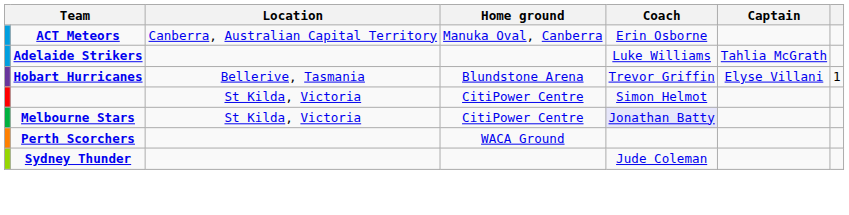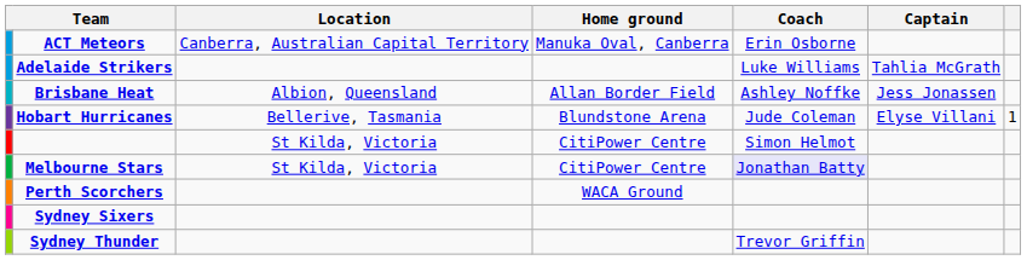 <table class="wikitable" style="font-size:100%;">
 <tr>
 <th colspan="2" style="width: auto;">Team</th>
 <th style="width: auto;">Location</th>
 <th style="width: auto; align=center">Home ground</th>
 <th style="width: auto;">Coach</th>
 <th style="width: auto;">Captain</th>
 <th style="width: auto;"></th>
 </tr>
 <tr align="center">
 <td style="background:#009FDF;"></td>
 <td><strong><a href='#'>ACT Meteors</a></strong></td>
 <td><a href='#'>Canberra</a>, <a href='#'>Australian Capital Territory</a></td>
 <td><a href='#'>Manuka Oval</a>, <a href='#'>Canberra</a></td>
 <td><a href='#'>Erin Osborne</a></td>
 <td></td>
 <td></td>
 </tr>
 <tr align="center">
 <td style="background:#009FDF;"></td>
 <td><strong><a href='#'>Adelaide Strikers</a></strong></td>
 <td></td>
 <td></td>
 <td><a href='#'>Luke Williams</a></td>
 <td><a href='#'>Tahlia McGrath</a></td>
 <td></td>
 </tr>
 <tr align="center">
+<td style="background:#00B3C4;"></td>
+<td><strong><a href='#'>Brisbane Heat</a></strong></td>
+<td><a href='#'>Albion</a>, <a href='#'>Queensland</a></td>
+<td><a href='#'>Allan Border Field</a></td>
+<td><a href='#'>Ashley Noffke</a></td>
+<td><a href='#'>Jess Jonassen</a></td>
+<td></td>
+</tr>
+<tr align="center">
 <td style="background:#69359C;"></td>
 <td><strong><a href='#'>Hobart Hurricanes</a></strong></td>
 <td><a href='#'>Bellerive</a>, <a href='#'>Tasmania</a></td>
 <td><a href='#'>Blundstone Arena</a></td>
-<td><a href='#'>Trevor Griffin</a></td>
+<td><a href='#'>Jude Coleman</a></td>
 <td><a href='#'>Elyse Villani</a></td>
 <td>1</td>
 </tr>
 <tr align="center">
 <td style="background:red;"></td>
 <td></td>
 <td><a href='#'>St Kilda</a>, <a href='#'>Victoria</a></td>
 <td><a href='#'>CitiPower Centre</a></td>
 <td><a href='#'>Simon Helmot</a></td>
 <td></td>
 <td></td>
 </tr>
 <tr align="center">
 <td style="background:#00B13F;"></td>
 <td><strong><a href='#'>Melbourne Stars</a></strong></td>
 <td><a href='#'>St Kilda</a>, <a href='#'>Victoria</a></td>
 <td><a href='#'>CitiPower Centre</a></td>
 <td style="background: lavender;"><a href='#'>Jonathan Batty</a></td>
 <td></td>
 <td></td>
 </tr>
 <tr align="center">
 <td style="background:#ff8000;"></td>
 <td><strong><a href='#'>Perth Scorchers</a></strong></td>
 <td></td>
 <td><a href='#'>WACA Ground</a></td>
 <td></td>
 <td></td>
 <td></td>
 </tr>
 <tr align="center">
+<td style="background:#FF0090;"></td>
+<td><strong><a href='#'>Sydney Sixers</a></strong></td>
+<td></td>
+<td></td>
+<td></td>
+<td></td>
+<td></td>
+</tr>
+<tr align="center">
 <td style="background:#96D701;"></td>
 <td><strong><a href='#'>Sydney Thunder</a></strong></td>
 <td></td>
 <td></td>
-<td><a href='#'>Jude Coleman</a></td>
+<td><a href='#'>Trevor Griffin</a></td>
 <td></td>
 <td></td>
 </tr>
 </table>
